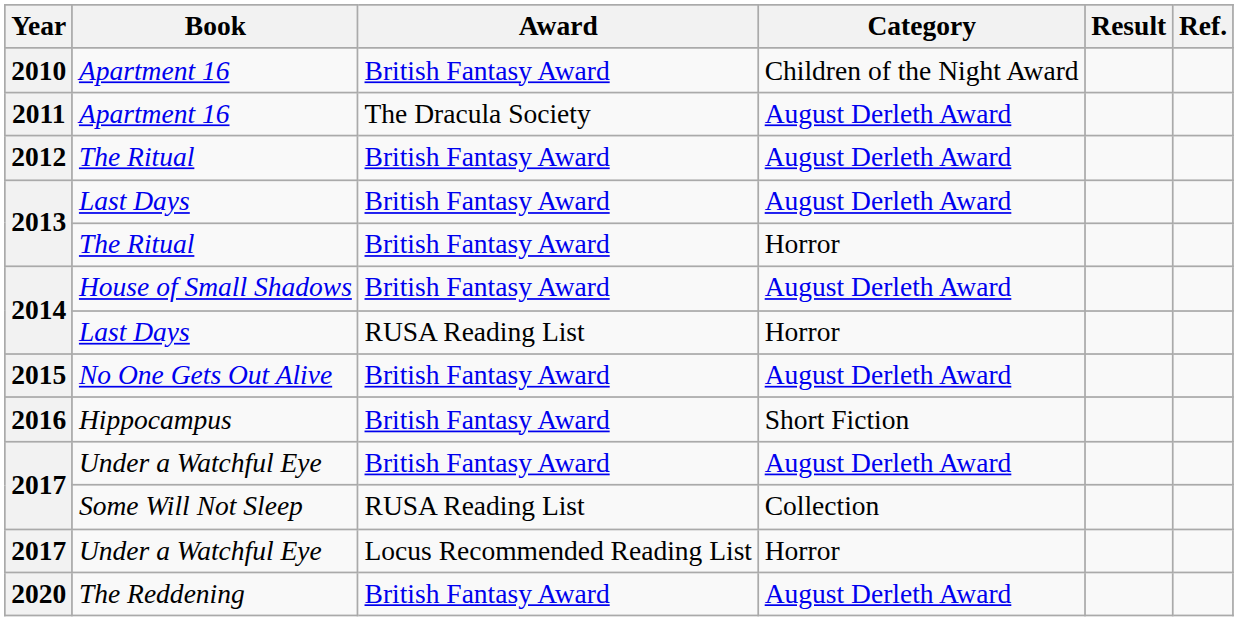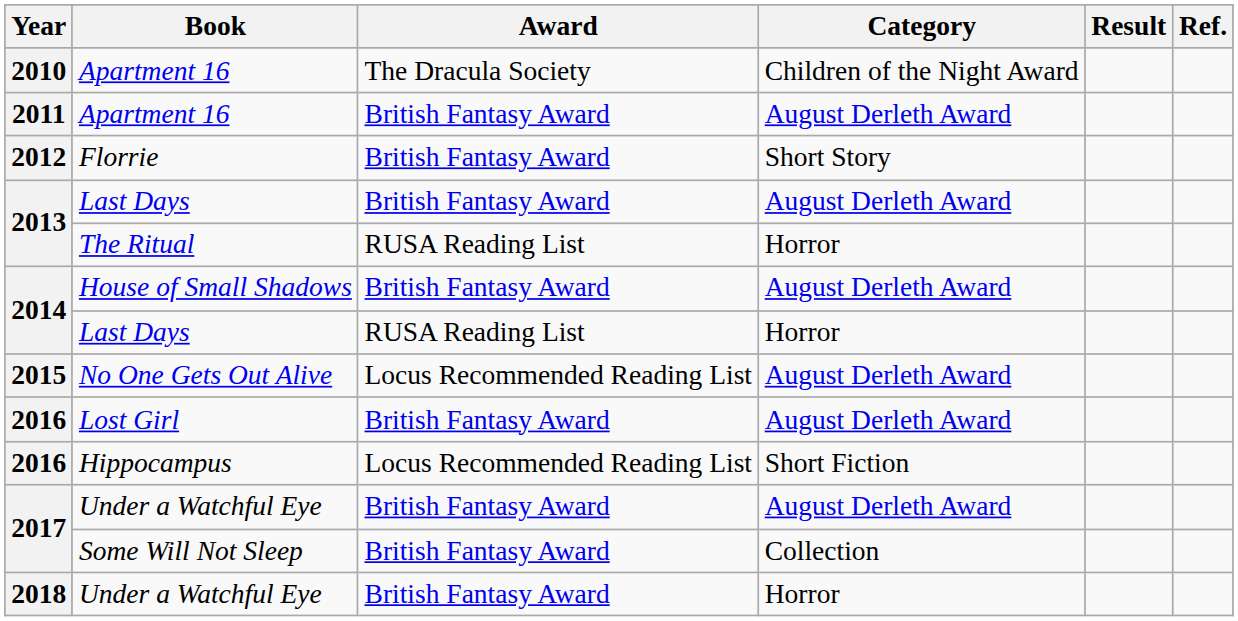 <table class="wikitable">
 <tr>
 <th>Year</th>
 <th>Book</th>
 <th>Award</th>
 <th>Category</th>
 <th>Result</th>
 <th>Ref.</th>
 </tr>
 <tr>
 <th>2010</th>
 <td><em><a href='#'>Apartment 16</a></em></td>
-<td><a href='#'>British Fantasy Award</a></td>
+<td>The Dracula Society</td>
 <td>Children of the Night Award</td>
 <td></td>
 <td></td>
 </tr>
 <tr>
 <th>2011</th>
 <td><em><a href='#'>Apartment 16</a></em></td>
-<td>The Dracula Society</td>
+<td><a href='#'>British Fantasy Award</a></td>
 <td><a href='#'>August Derleth Award</a></td>
 <td></td>
 <td></td>
 </tr>
 <tr>
 <th>2012</th>
-<td><em><a href='#'>The Ritual</a></em></td>
+<td><em>Florrie</em></td>
 <td><a href='#'>British Fantasy Award</a></td>
-<td><a href='#'>August Derleth Award</a></td>
+<td>Short Story</td>
 <td></td>
 <td></td>
 </tr>
 <tr>
 <th rowspan="2">2013</th>
 <td><em><a href='#'>Last Days</a></em></td>
 <td><a href='#'>British Fantasy Award</a></td>
 <td><a href='#'>August Derleth Award</a></td>
 <td></td>
 <td></td>
 </tr>
 <tr>
 <td><em><a href='#'>The Ritual</a></em></td>
-<td><a href='#'>British Fantasy Award</a></td>
+<td>RUSA Reading List</td>
 <td>Horror</td>
 <td></td>
 <td></td>
 </tr>
 <tr>
 <th rowspan="2">2014</th>
 <td><em><a href='#'>House of Small Shadows</a></em></td>
 <td><a href='#'>British Fantasy Award</a></td>
 <td><a href='#'>August Derleth Award</a></td>
 <td></td>
 <td></td>
 </tr>
 <tr>
 <td><em><a href='#'>Last Days</a></em></td>
 <td>RUSA Reading List</td>
 <td>Horror</td>
 <td></td>
 <td></td>
 </tr>
 <tr>
 <th>2015</th>
 <td><em><a href='#'>No One Gets Out Alive</a></em></td>
+<td>Locus Recommended Reading List</td>
+<td><a href='#'>August Derleth Award</a></td>
+<td></td>
+<td></td>
+</tr>
+<tr>
+<th>2016</th>
+<td><em><a href='#'>Lost Girl</a></em></td>
 <td><a href='#'>British Fantasy Award</a></td>
 <td><a href='#'>August Derleth Award</a></td>
 <td></td>
 <td></td>
 </tr>
 <tr>
 <th>2016</th>
 <td><em>Hippocampus</em></td>
-<td><a href='#'>British Fantasy Award</a></td>
+<td>Locus Recommended Reading List</td>
 <td>Short Fiction</td>
 <td></td>
 <td></td>
 </tr>
 <tr>
 <th rowspan="2">2017</th>
 <td><em>Under a Watchful Eye</em></td>
 <td><a href='#'>British Fantasy Award</a></td>
 <td><a href='#'>August Derleth Award</a></td>
 <td></td>
 <td></td>
 </tr>
 <tr>
 <td><em>Some Will Not Sleep</em></td>
-<td>RUSA Reading List</td>
+<td><a href='#'>British Fantasy Award</a></td>
 <td>Collection</td>
 <td></td>
 <td></td>
 </tr>
 <tr>
-<th>2017</th>
+<th>2018</th>
 <td><em>Under a Watchful Eye</em></td>
-<td>Locus Recommended Reading List</td>
+<td><a href='#'>British Fantasy Award</a></td>
 <td>Horror</td>
 <td></td>
 <td></td>
 </tr>
-<tr>
-<th>2020</th>
-<td><em>The Reddening</em></td>
-<td><a href='#'>British Fantasy Award</a></td>
-<td><a href='#'>August Derleth Award</a></td>
-<td></td>
-<td></td>
-</tr>
 </table>
